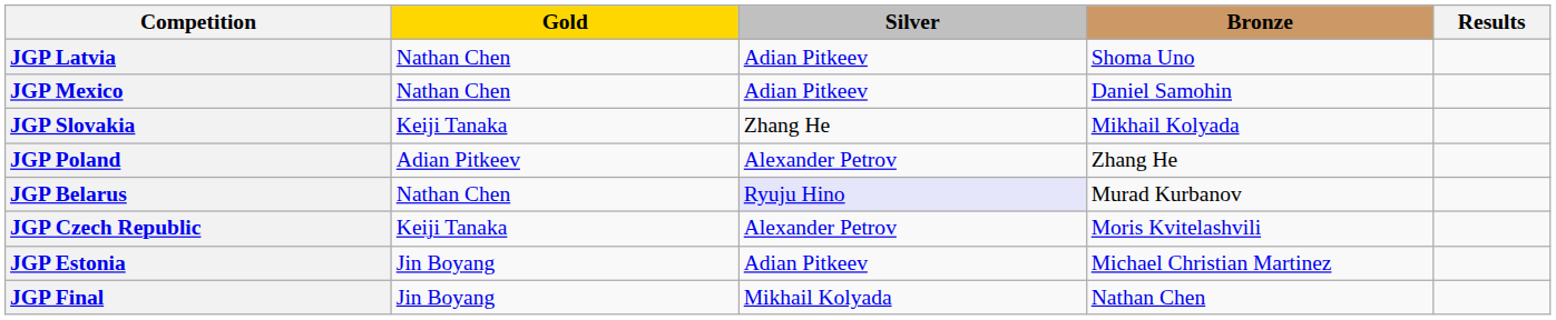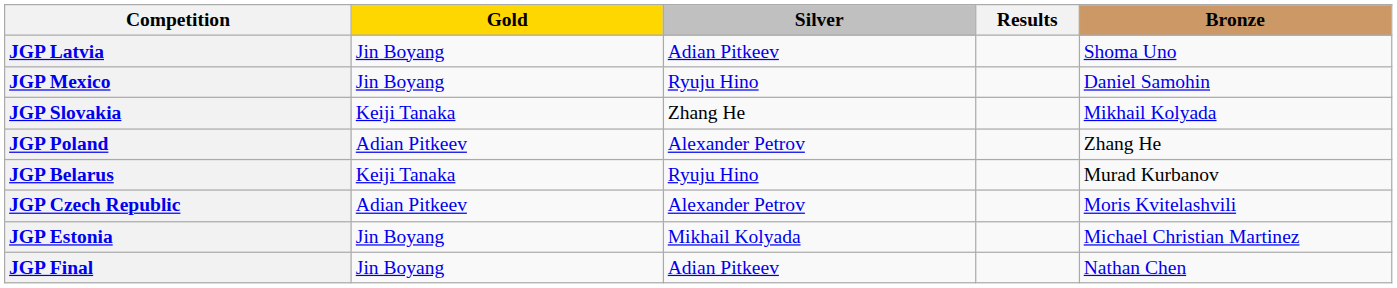 <table class="wikitable unsortable" style="text-align:left; width:90%">
 <tr>
 <th scope="col" style="text-align:center; width:25%">Competition</th>
 <td scope="col" style="text-align:center; width:22.5%; background:gold"><strong>Gold</strong></td>
 <td scope="col" style="text-align:center; width:22.5%; background:silver"><strong>Silver</strong></td>
+<th scope="col" style="text-align:center; width:7.5%">Results</th>
 <td scope="col" style="text-align:center; width:22.5%; background:#c96"><strong>Bronze</strong></td>
-<th scope="col" style="text-align:center; width:7.5%">Results</th>
 </tr>
 <tr>
 <th scope="row" style="text-align:left"> <a href='#'>JGP Latvia</a></th>
-<td> <a href='#'>Nathan Chen</a></td>
+<td> <a href='#'>Jin Boyang</a></td>
 <td> <a href='#'>Adian Pitkeev</a></td>
+<td></td>
 <td> <a href='#'>Shoma Uno</a></td>
-<td></td>
 </tr>
 <tr>
 <th scope="row" style="text-align:left"> <a href='#'>JGP Mexico</a></th>
-<td> <a href='#'>Nathan Chen</a></td>
-<td> <a href='#'>Adian Pitkeev</a></td>
+<td> <a href='#'>Jin Boyang</a></td>
+<td> <a href='#'>Ryuju Hino</a></td>
+<td></td>
 <td> <a href='#'>Daniel Samohin</a></td>
-<td></td>
 </tr>
 <tr>
 <th scope="row" style="text-align:left"> <a href='#'>JGP Slovakia</a></th>
 <td> <a href='#'>Keiji Tanaka</a></td>
 <td> Zhang He</td>
+<td></td>
 <td> <a href='#'>Mikhail Kolyada</a></td>
-<td></td>
 </tr>
 <tr>
 <th scope="row" style="text-align:left"> <a href='#'>JGP Poland</a></th>
 <td> <a href='#'>Adian Pitkeev</a></td>
 <td> <a href='#'>Alexander Petrov</a></td>
+<td></td>
 <td> Zhang He</td>
-<td></td>
 </tr>
 <tr>
 <th scope="row" style="text-align:left"> <a href='#'>JGP Belarus</a></th>
-<td> <a href='#'>Nathan Chen</a></td>
-<td style="background: lavender;"> <a href='#'>Ryuju Hino</a></td>
+<td> <a href='#'>Keiji Tanaka</a></td>
+<td> <a href='#'>Ryuju Hino</a></td>
+<td></td>
 <td> Murad Kurbanov</td>
-<td></td>
 </tr>
 <tr>
 <th scope="row" style="text-align:left"> <a href='#'>JGP Czech Republic</a></th>
-<td> <a href='#'>Keiji Tanaka</a></td>
+<td> <a href='#'>Adian Pitkeev</a></td>
 <td> <a href='#'>Alexander Petrov</a></td>
+<td></td>
 <td> <a href='#'>Moris Kvitelashvili</a></td>
-<td></td>
 </tr>
 <tr>
 <th scope="row" style="text-align:left"> <a href='#'>JGP Estonia</a></th>
 <td> <a href='#'>Jin Boyang</a></td>
-<td> <a href='#'>Adian Pitkeev</a></td>
+<td> <a href='#'>Mikhail Kolyada</a></td>
+<td></td>
 <td> <a href='#'>Michael Christian Martinez</a></td>
-<td></td>
 </tr>
 <tr>
 <th scope="row" style="text-align:left"> <a href='#'>JGP Final</a></th>
 <td> <a href='#'>Jin Boyang</a></td>
-<td> <a href='#'>Mikhail Kolyada</a></td>
+<td> <a href='#'>Adian Pitkeev</a></td>
+<td></td>
 <td> <a href='#'>Nathan Chen</a></td>
-<td></td>
 </tr>
 </table>
